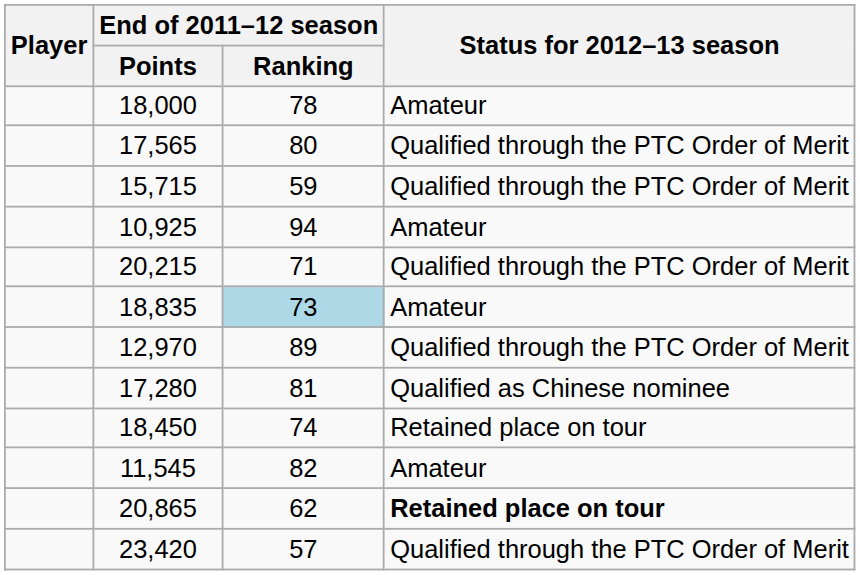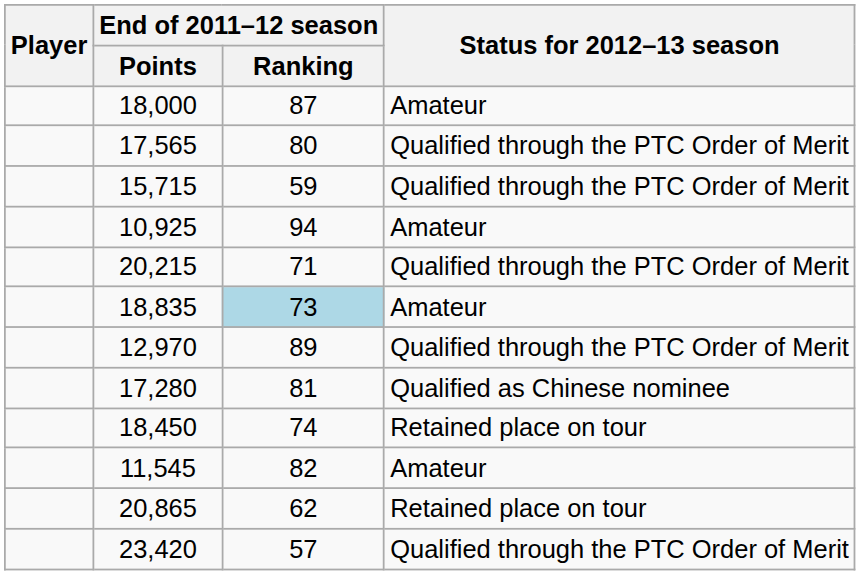 <table class="wikitable sortable" style="text-align:center; font-size:90%">
 <tr>
 <th rowspan=2>Player</th>
 <th colspan=2>End of 2011–12 season</th>
 <th rowspan=2>Status for 2012–13 season</th>
 </tr>
 <tr>
 <th>Points</th>
 <th>Ranking</th>
 </tr>
 <tr>
 <td align=left></td>
 <td>18,000</td>
-<td>78</td>
+<td>87</td>
 <td align=left>Amateur</td>
 </tr>
 <tr>
 <td align=left></td>
 <td>17,565</td>
 <td>80</td>
 <td align=left>Qualified through the PTC Order of Merit</td>
 </tr>
 <tr>
 <td align=left></td>
 <td>15,715</td>
 <td>59</td>
 <td align=left>Qualified through the PTC Order of Merit</td>
 </tr>
 <tr>
 <td align=left></td>
 <td>10,925</td>
 <td>94</td>
 <td align=left>Amateur</td>
 </tr>
 <tr>
 <td align=left></td>
 <td>20,215</td>
 <td>71</td>
 <td align=left>Qualified through the PTC Order of Merit</td>
 </tr>
 <tr>
 <td align=left></td>
 <td>18,835</td>
 <td style="background: lightblue;">73</td>
 <td align=left>Amateur</td>
 </tr>
 <tr>
 <td align=left></td>
 <td>12,970</td>
 <td>89</td>
 <td align=left>Qualified through the PTC Order of Merit</td>
 </tr>
 <tr>
 <td align=left></td>
 <td>17,280</td>
 <td>81</td>
 <td align=left>Qualified as Chinese nominee</td>
 </tr>
 <tr>
 <td align=left></td>
 <td>18,450</td>
 <td>74</td>
 <td align=left>Retained place on tour</td>
 </tr>
 <tr>
 <td align=left></td>
 <td>11,545</td>
 <td>82</td>
 <td align=left>Amateur</td>
 </tr>
 <tr>
 <td align=left></td>
 <td>20,865</td>
 <td>62</td>
-<td align=left><strong>Retained place on tour</strong></td>
+<td align=left>Retained place on tour</td>
 </tr>
 <tr>
 <td align=left></td>
 <td>23,420</td>
 <td>57</td>
 <td align=left>Qualified through the PTC Order of Merit</td>
 </tr>
 </table>
